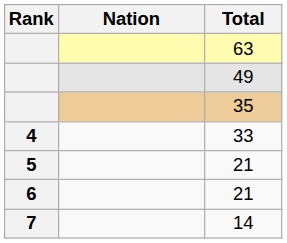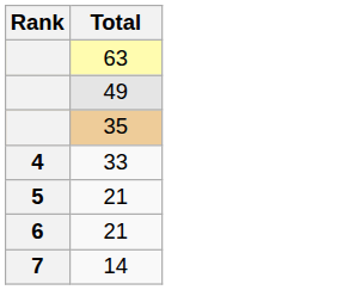 <table class="wikitable sortable" style="text-align:center;">
 <tr>
 <th scope="col" style="width:25px;">Rank</th>
-<th ! scope="col" style="width:120px;">Nation</th>
 <th ! scope="col" style="width:60px;">Total</th>
 </tr>
 <tr bgcolor=fffcaf>
 <th scope=row></th>
-<td align=left></td>
 <td>63</td>
 </tr>
 <tr bgcolor=e5e5e5>
 <th scope=row></th>
-<td align=left></td>
 <td>49</td>
 </tr>
 <tr bgcolor=eecc99>
 <th scope=row></th>
-<td align=left></td>
 <td>35</td>
 </tr>
 <tr>
 <th scope=row>4</th>
-<td align=left></td>
 <td>33</td>
 </tr>
 <tr>
 <th scope=row>5</th>
-<td align=left></td>
 <td>21</td>
 </tr>
 <tr>
 <th scope=row>6</th>
-<td align=left></td>
 <td>21</td>
 </tr>
 <tr>
 <th scope=row>7</th>
-<td align=left></td>
 <td>14</td>
 </tr>
 </table>
